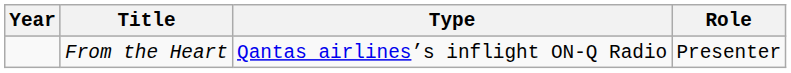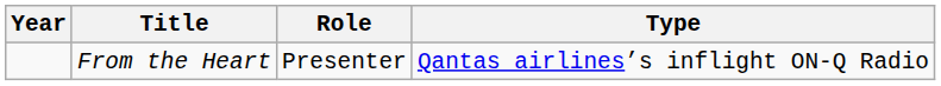 <table class="wikitable sortable">
 <tr>
 <th>Year</th>
 <th>Title</th>
+<th>Role</th>
 <th>Type</th>
-<th>Role</th>
 </tr>
 <tr>
 <td></td>
 <td><em>From the Heart</em></td>
+<td>Presenter</td>
 <td><a href='#'>Qantas airlines</a>’s inflight ON-Q Radio</td>
-<td>Presenter</td>
 </tr>
 </table>
